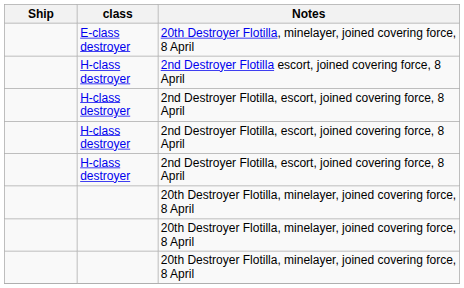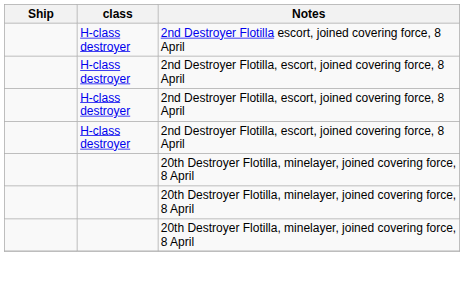 <table class="wikitable" align=left>
 <tr>
 <th scope="col" width="90px">Ship</th>
 <th scope="col" width="100px">class</th>
 <th>Notes</th>
-</tr>
-<tr>
-<td></td>
-<td><a href='#'>E-class destroyer</a></td>
-<td><a href='#'>20th Destroyer Flotilla</a>, minelayer, joined covering force, 8 April</td>
 </tr>
 <tr>
 <td></td>
 <td><a href='#'>H-class destroyer</a></td>
 <td><a href='#'>2nd Destroyer Flotilla</a> escort, joined covering force, 8 April</td>
 </tr>
 <tr>
 <td></td>
 <td><a href='#'>H-class destroyer</a></td>
 <td>2nd Destroyer Flotilla, escort, joined covering force, 8 April</td>
 </tr>
 <tr>
 <td></td>
 <td><a href='#'>H-class destroyer</a></td>
 <td>2nd Destroyer Flotilla, escort, joined covering force, 8 April</td>
 </tr>
 <tr>
 <td></td>
 <td><a href='#'>H-class destroyer</a></td>
 <td>2nd Destroyer Flotilla, escort, joined covering force, 8 April</td>
 </tr>
 <tr>
 <td></td>
 <td></td>
 <td>20th Destroyer Flotilla, minelayer, joined covering force, 8 April</td>
 </tr>
 <tr>
 <td></td>
 <td></td>
 <td>20th Destroyer Flotilla, minelayer, joined covering force, 8 April</td>
 </tr>
 <tr>
 <td></td>
 <td></td>
 <td>20th Destroyer Flotilla, minelayer, joined covering force, 8 April</td>
 </tr>
 <tr>
 </tr>
 </table>
